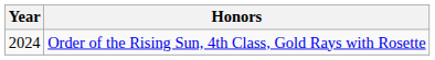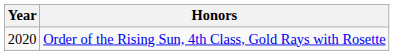 <table class="wikitable">
 <tr>
 <th>Year</th>
 <th>Honors</th>
 </tr>
 <tr>
-<td>2024</td>
+<td>2020</td>
 <td><a href='#'>Order of the Rising Sun, 4th Class, Gold Rays with Rosette</a></td>
 </tr>
 </table>
